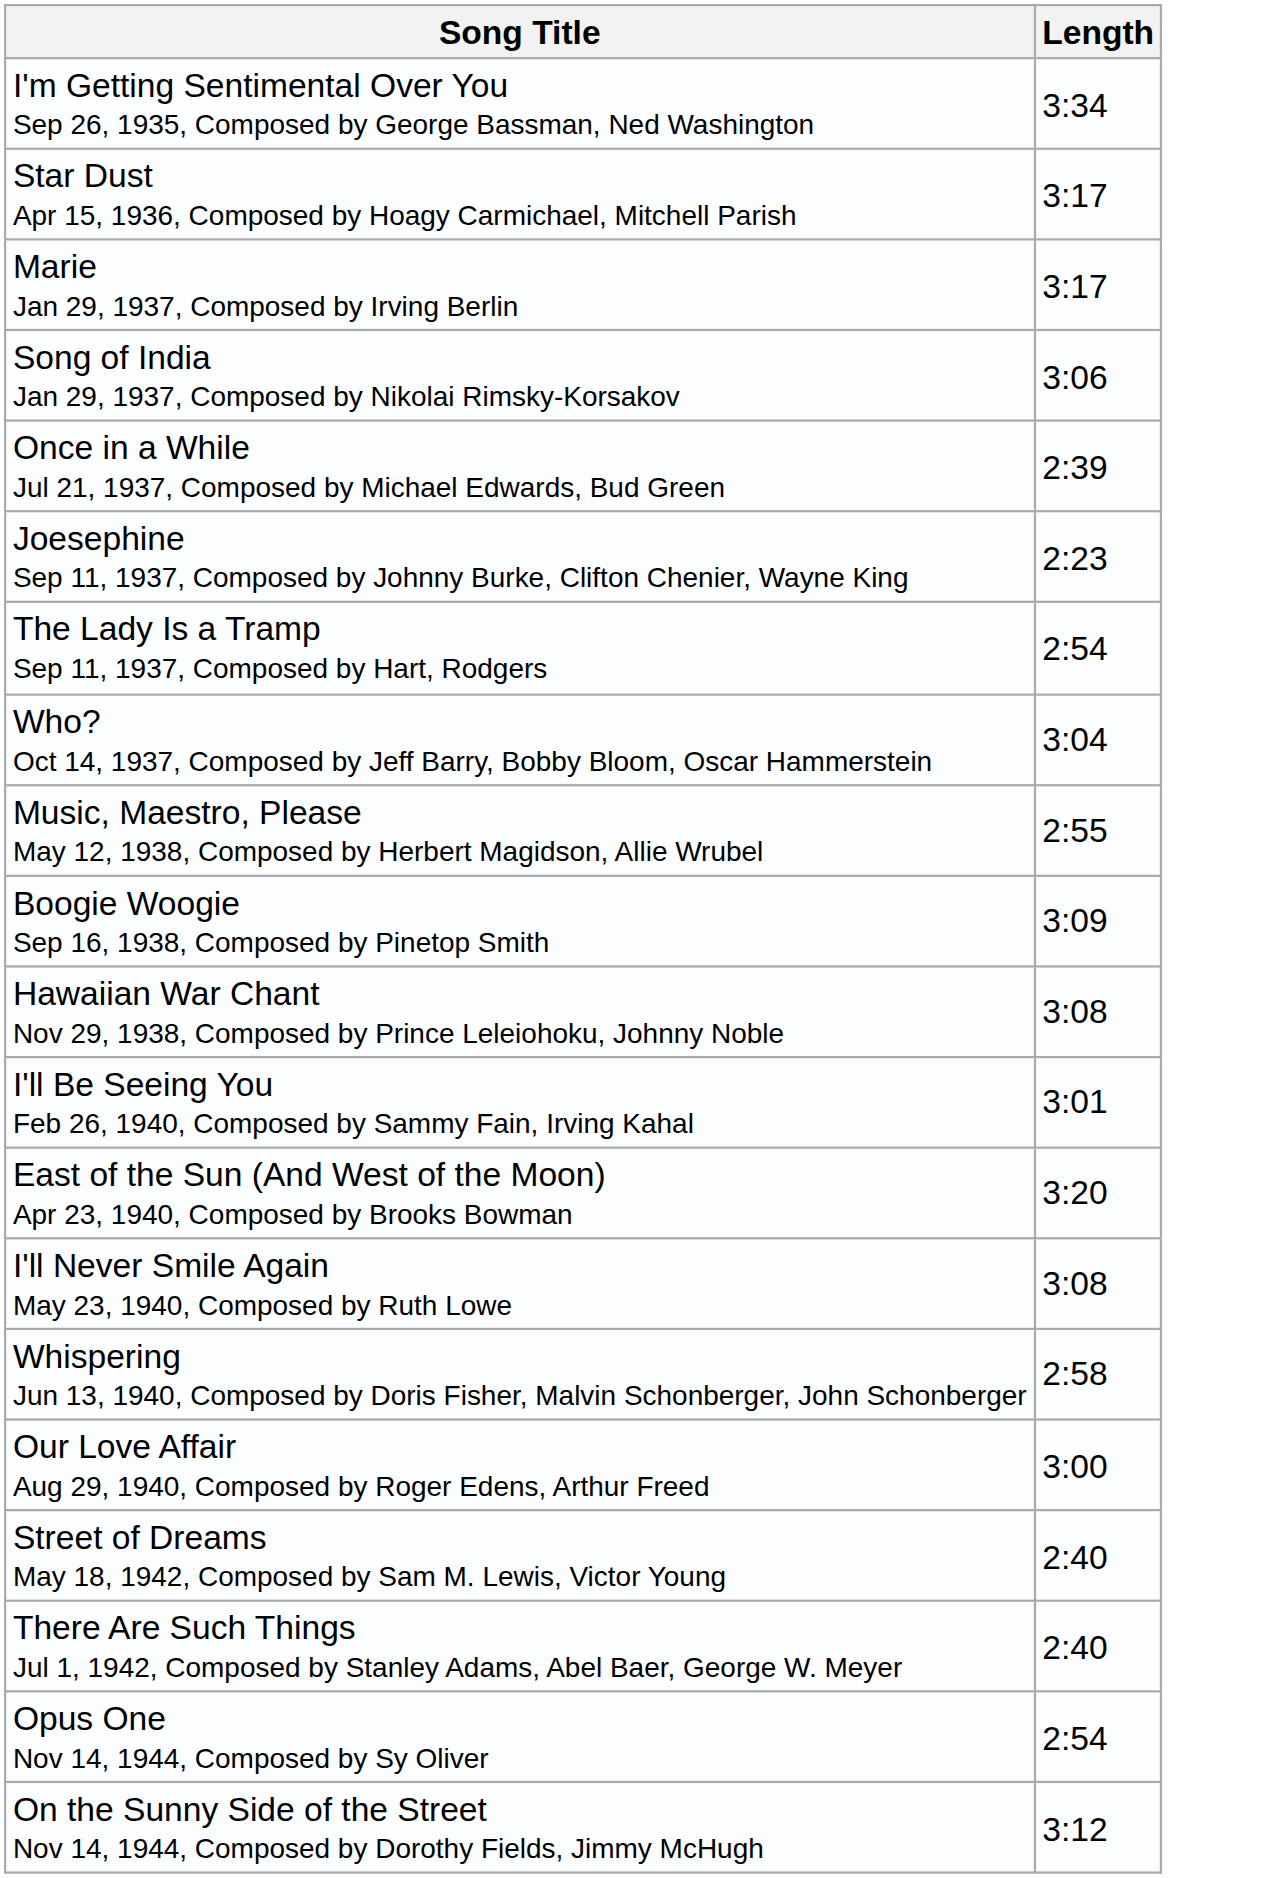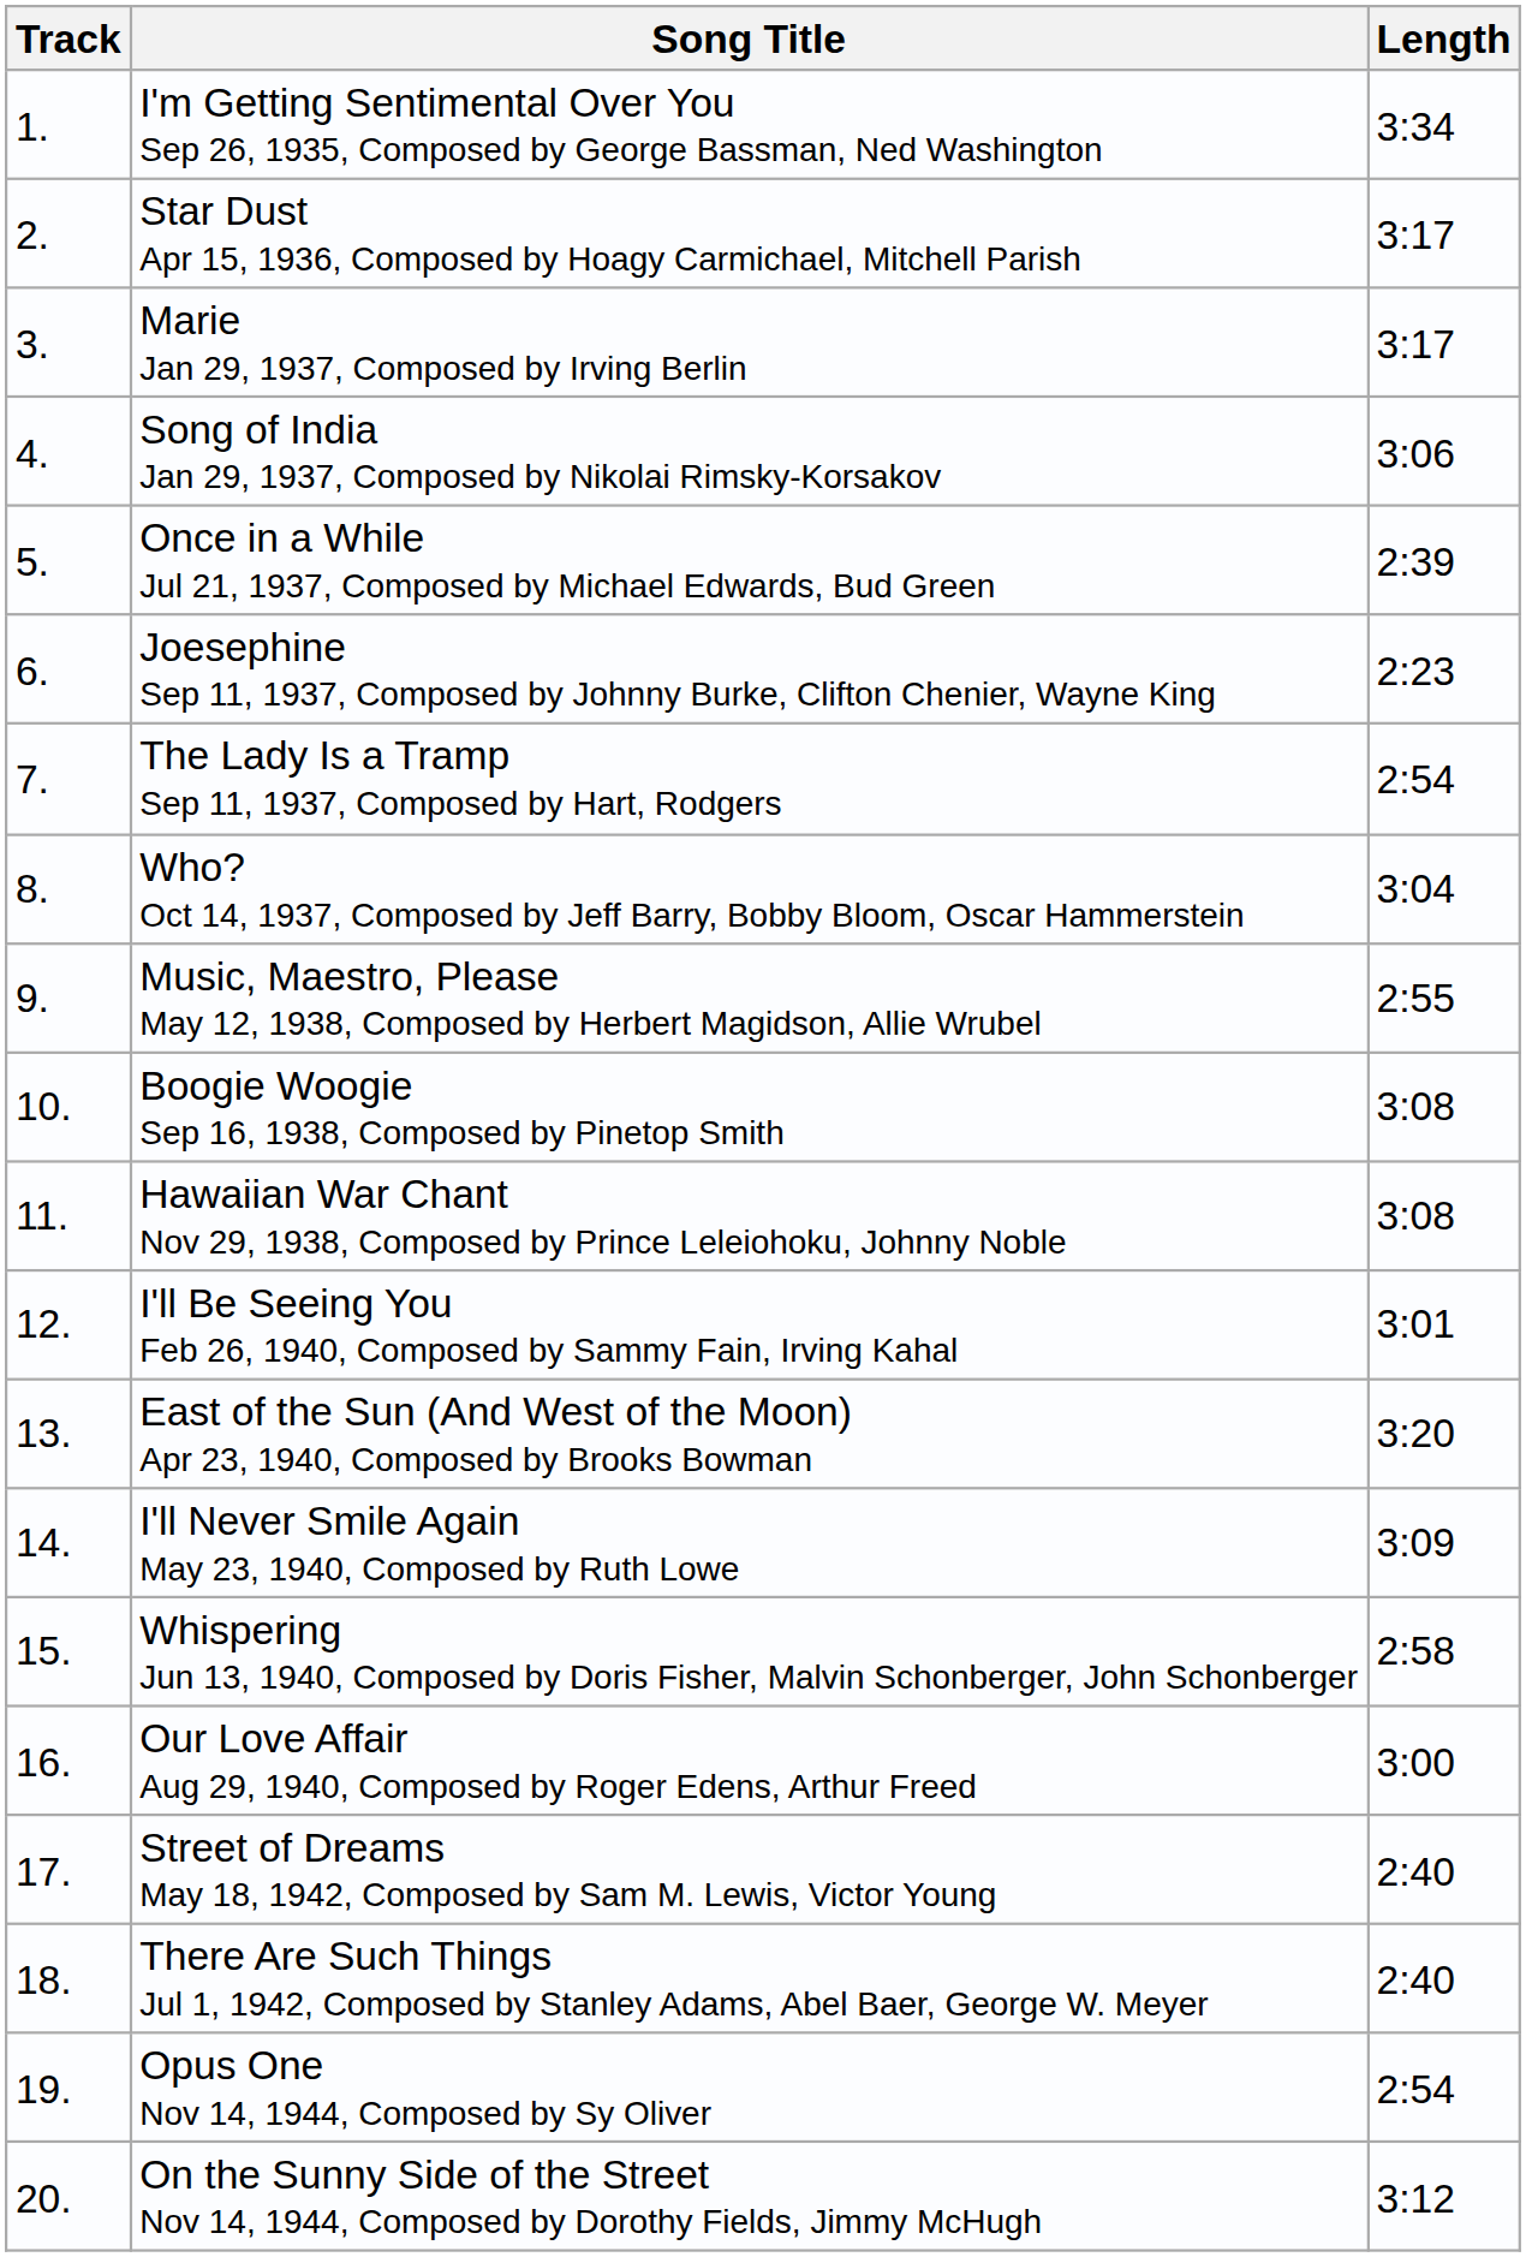 <table class="wikitable" style="background:#fcfdff; font-size:95%;">
 <tr>
+<th>Track</th>
 <th>Song Title</th>
 <th>Length</th>
 </tr>
 <tr>
+<td>1.</td>
 <td>I'm Getting Sentimental Over You<br><small>Sep 26, 1935, Composed by George Bassman, Ned Washington</small></td>
 <td>3:34</td>
 </tr>
 <tr>
+<td>2.</td>
 <td>Star Dust<br><small>Apr 15, 1936, Composed by Hoagy Carmichael, Mitchell Parish</small></td>
 <td>3:17</td>
 </tr>
 <tr>
+<td>3.</td>
 <td>Marie<br><small>Jan 29, 1937, Composed by Irving Berlin</small></td>
 <td>3:17</td>
 </tr>
 <tr>
+<td>4.</td>
 <td>Song of India<br><small>Jan 29, 1937, Composed by Nikolai Rimsky-Korsakov</small></td>
 <td>3:06</td>
 </tr>
 <tr>
+<td>5.</td>
 <td>Once in a While<br><small>Jul 21, 1937, Composed by Michael Edwards, Bud Green</small></td>
 <td>2:39</td>
 </tr>
 <tr>
+<td>6.</td>
 <td>Joesephine<br><small>Sep 11, 1937, Composed by Johnny Burke, Clifton Chenier, Wayne King</small></td>
 <td>2:23</td>
 </tr>
 <tr>
+<td>7.</td>
 <td>The Lady Is a Tramp<br><small>Sep 11, 1937, Composed by Hart, Rodgers</small></td>
 <td>2:54</td>
 </tr>
 <tr>
+<td>8.</td>
 <td>Who?<br><small>Oct 14, 1937, Composed by Jeff Barry, Bobby Bloom, Oscar Hammerstein</small></td>
 <td>3:04</td>
 </tr>
 <tr>
+<td>9.</td>
 <td>Music, Maestro, Please <br><small>May 12, 1938, Composed by Herbert Magidson, Allie Wrubel</small></td>
 <td>2:55</td>
 </tr>
 <tr>
+<td>10.</td>
 <td>Boogie Woogie <br><small>Sep 16, 1938, Composed by Pinetop Smith</small></td>
-<td>3:09</td>
+<td>3:08</td>
 </tr>
 <tr>
+<td>11.</td>
 <td>Hawaiian War Chant <br><small>Nov 29, 1938, Composed by Prince Leleiohoku, Johnny Noble</small></td>
 <td>3:08</td>
 </tr>
 <tr>
+<td>12.</td>
 <td>I'll Be Seeing You <br><small>Feb 26, 1940, Composed by Sammy Fain, Irving Kahal</small></td>
 <td>3:01</td>
 </tr>
 <tr>
+<td>13.</td>
 <td>East of the Sun (And West of the Moon) <br><small>Apr 23, 1940, Composed by Brooks Bowman</small></td>
 <td>3:20</td>
 </tr>
 <tr>
+<td>14.</td>
 <td>I'll Never Smile Again <br><small>May 23, 1940, Composed by Ruth Lowe</small></td>
-<td>3:08</td>
+<td>3:09</td>
 </tr>
 <tr>
+<td>15.</td>
 <td>Whispering <br><small>Jun 13, 1940, Composed by Doris Fisher, Malvin Schonberger, John Schonberger</small></td>
 <td>2:58</td>
 </tr>
 <tr>
+<td>16.</td>
 <td>Our Love Affair <br><small>Aug 29, 1940, Composed by Roger Edens, Arthur Freed</small></td>
 <td>3:00</td>
 </tr>
 <tr>
+<td>17.</td>
 <td>Street of Dreams <br><small>May 18, 1942, Composed by Sam M. Lewis, Victor Young</small></td>
 <td>2:40</td>
 </tr>
 <tr>
+<td>18.</td>
 <td>There Are Such Things <br><small>Jul 1, 1942, Composed by Stanley Adams, Abel Baer, George W. Meyer</small></td>
 <td>2:40</td>
 </tr>
 <tr>
+<td>19.</td>
 <td>Opus One <br><small>Nov 14, 1944, Composed by Sy Oliver</small></td>
 <td>2:54</td>
 </tr>
 <tr>
+<td>20.</td>
 <td>On the Sunny Side of the Street <br><small>Nov 14, 1944, Composed by Dorothy Fields, Jimmy McHugh</small></td>
 <td>3:12</td>
 </tr>
 </table>
